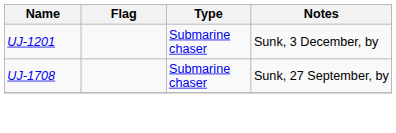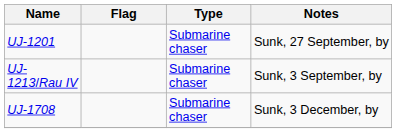 <table class="wikitable sortable">
 <tr>
 <th scope="col" width="90px">Name</th>
 <th scope="col" width="100px">Flag</th>
 <th scope="col" width="100px">Type</th>
 <th>Notes</th>
 </tr>
 <tr>
 <td align="left"><a href='#'><em>UJ-1201</em></a></td>
 <td align="left"></td>
 <td align="left"><a href='#'>Submarine chaser</a></td>
-<td align="left">Sunk, 3 December, by </td>
+<td align="left">Sunk, 27 September, by </td>
+</tr>
+<tr>
+<td align="left"><a href='#'><em>UJ-1213</em>/<em>Rau IV</em></a></td>
+<td align="left"></td>
+<td align="left"><a href='#'>Submarine chaser</a></td>
+<td align="left">Sunk, 3 September, by </td>
 </tr>
 <tr>
 <td align="left"><a href='#'><em>UJ-1708</em></a></td>
 <td align="left"></td>
 <td align="left"><a href='#'>Submarine chaser</a></td>
-<td align="left">Sunk, 27 September, by </td>
+<td align="left">Sunk, 3 December, by </td>
 </tr>
 <tr>
 </tr>
 </table>
